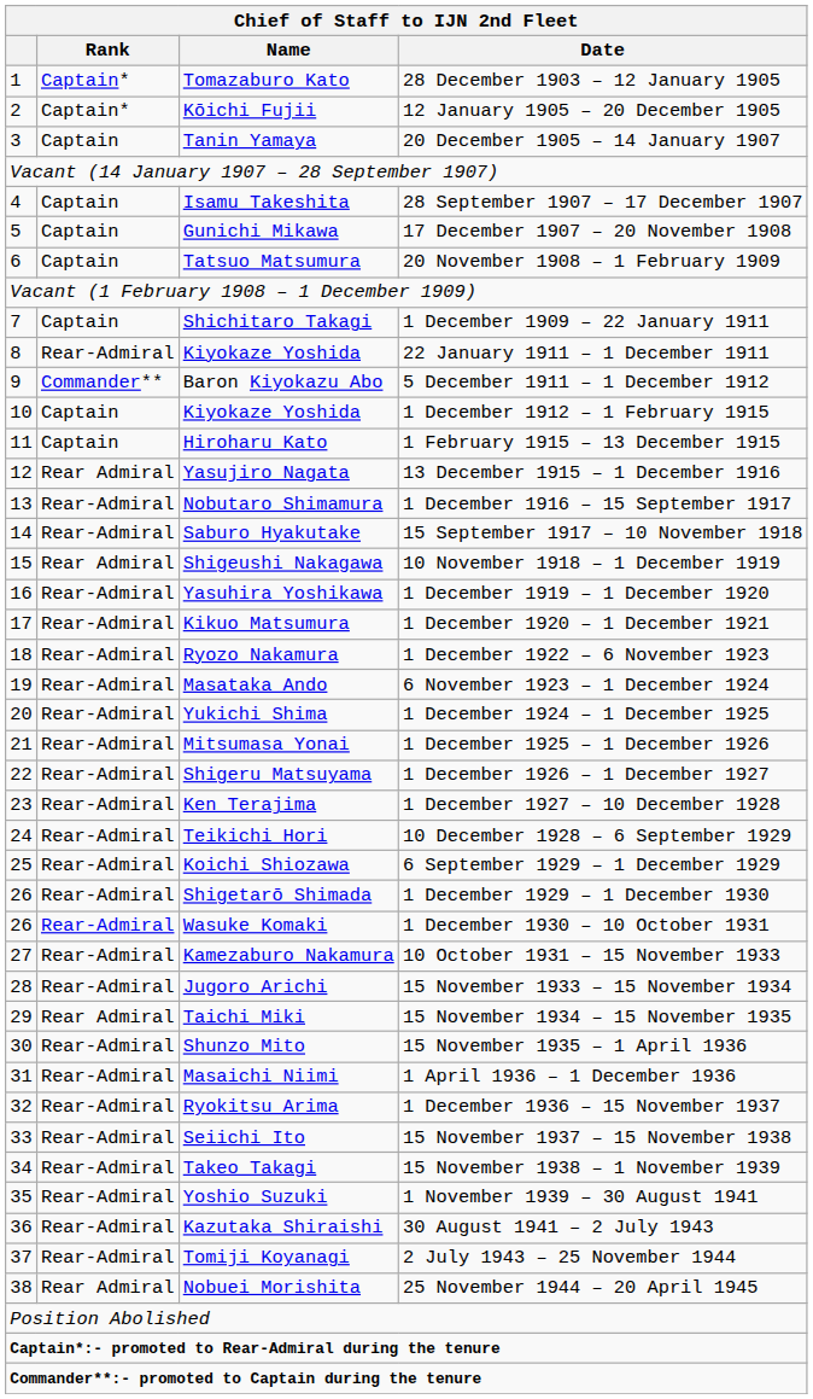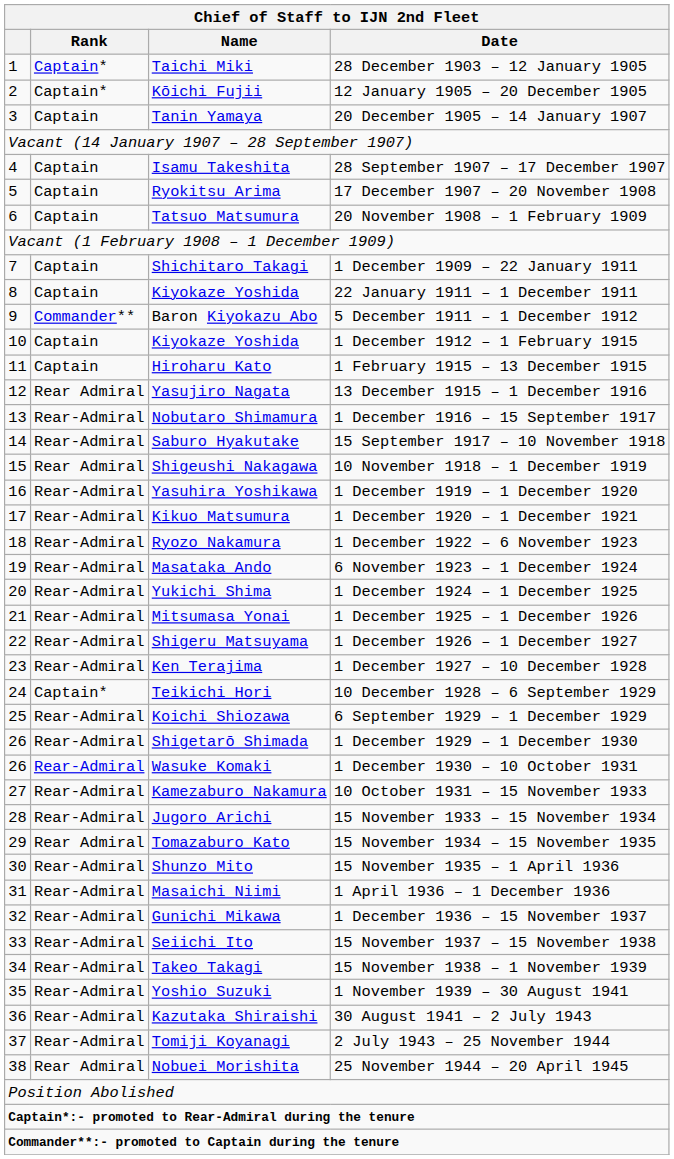 <table class=wikitable>
 <tr>
 <th colspan="4"><strong>Chief of Staff to IJN 2nd Fleet</strong></th>
 </tr>
 <tr>
 <th></th>
 <th>Rank</th>
 <th>Name</th>
 <th>Date</th>
 </tr>
 <tr>
 <td>1</td>
 <td><a href='#'>Captain</a>*</td>
-<td><a href='#'>Tomazaburo Kato</a></td>
+<td><a href='#'>Taichi Miki</a></td>
 <td>28 December 1903 – 12 January 1905</td>
 </tr>
 <tr>
 <td>2</td>
 <td>Captain*</td>
 <td><a href='#'>Kōichi Fujii</a></td>
 <td>12 January 1905 – 20 December 1905</td>
 </tr>
 <tr>
 <td>3</td>
 <td>Captain</td>
 <td><a href='#'>Tanin Yamaya</a></td>
 <td>20 December 1905 – 14 January 1907</td>
 </tr>
 <tr>
 <td colspan="4"><em>Vacant (14 January 1907 – 28 September 1907)</em></td>
 </tr>
 <tr>
 <td>4</td>
 <td>Captain</td>
 <td><a href='#'>Isamu Takeshita</a></td>
 <td>28 September 1907 – 17 December 1907</td>
 </tr>
 <tr>
 <td>5</td>
 <td>Captain</td>
-<td><a href='#'>Gunichi Mikawa</a></td>
+<td><a href='#'>Ryokitsu Arima</a></td>
 <td>17 December 1907 – 20 November 1908</td>
 </tr>
 <tr>
 <td>6</td>
 <td>Captain</td>
 <td><a href='#'>Tatsuo Matsumura</a></td>
 <td>20 November 1908 – 1 February 1909</td>
 </tr>
 <tr>
 <td colspan="4"><em>Vacant (1 February 1908 – 1 December 1909)</em></td>
 </tr>
 <tr>
 <td>7</td>
 <td>Captain</td>
 <td><a href='#'>Shichitaro Takagi</a></td>
 <td>1 December 1909 – 22 January 1911</td>
 </tr>
 <tr>
 <td>8</td>
-<td>Rear-Admiral</td>
+<td>Captain</td>
 <td><a href='#'>Kiyokaze Yoshida</a></td>
 <td>22 January 1911 – 1 December 1911</td>
 </tr>
 <tr>
 <td>9</td>
 <td><a href='#'>Commander</a>**</td>
 <td>Baron <a href='#'>Kiyokazu Abo</a></td>
 <td>5 December 1911 – 1 December 1912</td>
 </tr>
 <tr>
 <td>10</td>
 <td>Captain</td>
 <td><a href='#'>Kiyokaze Yoshida</a></td>
 <td>1 December 1912 – 1 February 1915</td>
 </tr>
 <tr>
 <td>11</td>
 <td>Captain</td>
 <td><a href='#'>Hiroharu Kato</a></td>
 <td>1 February 1915 – 13 December 1915</td>
 </tr>
 <tr>
 <td>12</td>
 <td>Rear Admiral</td>
 <td><a href='#'>Yasujiro Nagata</a></td>
 <td>13 December 1915 – 1 December 1916</td>
 </tr>
 <tr>
 <td>13</td>
 <td>Rear-Admiral</td>
 <td><a href='#'>Nobutaro Shimamura</a></td>
 <td>1 December 1916 – 15 September 1917</td>
 </tr>
 <tr>
 <td>14</td>
 <td>Rear-Admiral</td>
 <td><a href='#'>Saburo Hyakutake</a></td>
 <td>15 September 1917 – 10 November 1918</td>
 </tr>
 <tr>
 <td>15</td>
 <td>Rear Admiral</td>
 <td><a href='#'>Shigeushi Nakagawa</a></td>
 <td>10 November 1918 – 1 December 1919</td>
 </tr>
 <tr>
 <td>16</td>
 <td>Rear-Admiral</td>
 <td><a href='#'>Yasuhira Yoshikawa</a></td>
 <td>1 December 1919 – 1 December 1920</td>
 </tr>
 <tr>
 <td>17</td>
 <td>Rear-Admiral</td>
 <td><a href='#'>Kikuo Matsumura</a></td>
 <td>1 December 1920 – 1 December 1921</td>
 </tr>
 <tr>
 <td>18</td>
 <td>Rear-Admiral</td>
 <td><a href='#'>Ryozo Nakamura</a></td>
 <td>1 December 1922 – 6 November 1923</td>
 </tr>
 <tr>
 <td>19</td>
 <td>Rear-Admiral</td>
 <td><a href='#'>Masataka Ando</a></td>
 <td>6 November 1923 – 1 December 1924</td>
 </tr>
 <tr>
 <td>20</td>
 <td>Rear-Admiral</td>
 <td><a href='#'>Yukichi Shima</a></td>
 <td>1 December 1924 – 1 December 1925</td>
 </tr>
 <tr>
 <td>21</td>
 <td>Rear-Admiral</td>
 <td><a href='#'>Mitsumasa Yonai</a></td>
 <td>1 December 1925 – 1 December 1926</td>
 </tr>
 <tr>
 <td>22</td>
 <td>Rear-Admiral</td>
 <td><a href='#'>Shigeru Matsuyama</a></td>
 <td>1 December 1926 – 1 December 1927</td>
 </tr>
 <tr>
 <td>23</td>
 <td>Rear-Admiral</td>
 <td><a href='#'>Ken Terajima</a></td>
 <td>1 December 1927 – 10 December 1928</td>
 </tr>
 <tr>
 <td>24</td>
-<td>Rear-Admiral</td>
+<td>Captain*</td>
 <td><a href='#'>Teikichi Hori</a></td>
 <td>10 December 1928 – 6 September 1929</td>
 </tr>
 <tr>
 <td>25</td>
 <td>Rear-Admiral</td>
 <td><a href='#'>Koichi Shiozawa</a></td>
 <td>6 September 1929 – 1 December 1929</td>
 </tr>
 <tr>
 <td>26</td>
 <td>Rear-Admiral</td>
 <td><a href='#'>Shigetarō Shimada</a></td>
 <td>1 December 1929 – 1 December 1930</td>
 </tr>
 <tr>
 <td>26</td>
 <td><a href='#'>Rear-Admiral</a></td>
 <td><a href='#'>Wasuke Komaki</a></td>
 <td>1 December 1930 – 10 October 1931</td>
 </tr>
 <tr>
 <td>27</td>
 <td>Rear-Admiral</td>
 <td><a href='#'>Kamezaburo Nakamura</a></td>
 <td>10 October 1931 – 15 November 1933</td>
 </tr>
 <tr>
 <td>28</td>
 <td>Rear-Admiral</td>
 <td><a href='#'>Jugoro Arichi</a></td>
 <td>15 November 1933 – 15 November 1934</td>
 </tr>
 <tr>
 <td>29</td>
 <td>Rear Admiral</td>
-<td><a href='#'>Taichi Miki</a></td>
+<td><a href='#'>Tomazaburo Kato</a></td>
 <td>15 November 1934 – 15 November 1935</td>
 </tr>
 <tr>
 <td>30</td>
 <td>Rear-Admiral</td>
 <td><a href='#'>Shunzo Mito</a></td>
 <td>15 November 1935 – 1 April 1936</td>
 </tr>
 <tr>
 <td>31</td>
 <td>Rear-Admiral</td>
 <td><a href='#'>Masaichi Niimi</a></td>
 <td>1 April 1936 – 1 December 1936</td>
 </tr>
 <tr>
 <td>32</td>
 <td>Rear-Admiral</td>
-<td><a href='#'>Ryokitsu Arima</a></td>
+<td><a href='#'>Gunichi Mikawa</a></td>
 <td>1 December 1936 – 15 November 1937</td>
 </tr>
 <tr>
 <td>33</td>
 <td>Rear-Admiral</td>
 <td><a href='#'>Seiichi Ito</a></td>
 <td>15 November 1937 – 15 November 1938</td>
 </tr>
 <tr>
 <td>34</td>
 <td>Rear-Admiral</td>
 <td><a href='#'>Takeo Takagi</a></td>
 <td>15 November 1938 – 1 November 1939</td>
 </tr>
 <tr>
 <td>35</td>
 <td>Rear-Admiral</td>
 <td><a href='#'>Yoshio Suzuki</a></td>
 <td>1 November 1939 – 30 August 1941</td>
 </tr>
 <tr>
 <td>36</td>
 <td>Rear-Admiral</td>
 <td><a href='#'>Kazutaka Shiraishi</a></td>
 <td>30 August 1941 – 2 July 1943</td>
 </tr>
 <tr>
 <td>37</td>
 <td>Rear-Admiral</td>
 <td><a href='#'>Tomiji Koyanagi</a></td>
 <td>2 July 1943 – 25 November 1944</td>
 </tr>
 <tr>
 <td>38</td>
 <td>Rear Admiral</td>
 <td><a href='#'>Nobuei Morishita</a></td>
 <td>25 November 1944 – 20 April 1945</td>
 </tr>
 <tr>
 <td colspan="4"><em>Position Abolished</em></td>
 </tr>
 <tr>
 <td colspan="4"><small><strong>Captain*:- promoted to Rear-Admiral during the tenure</strong></small></td>
 </tr>
 <tr>
 <td colspan="4"><small><strong>Commander**:- promoted to Captain during the tenure</strong></small></td>
 </tr>
 <tr>
 </tr>
 </table>
